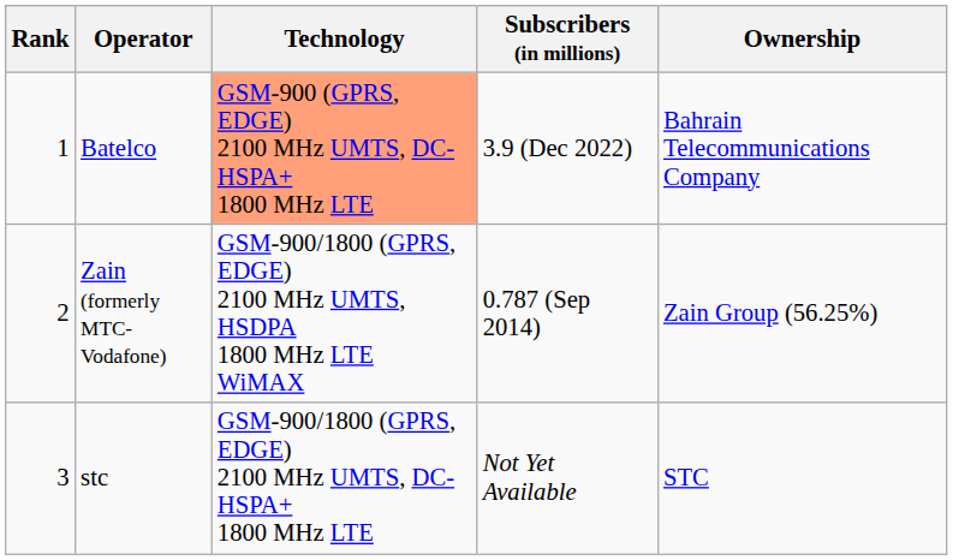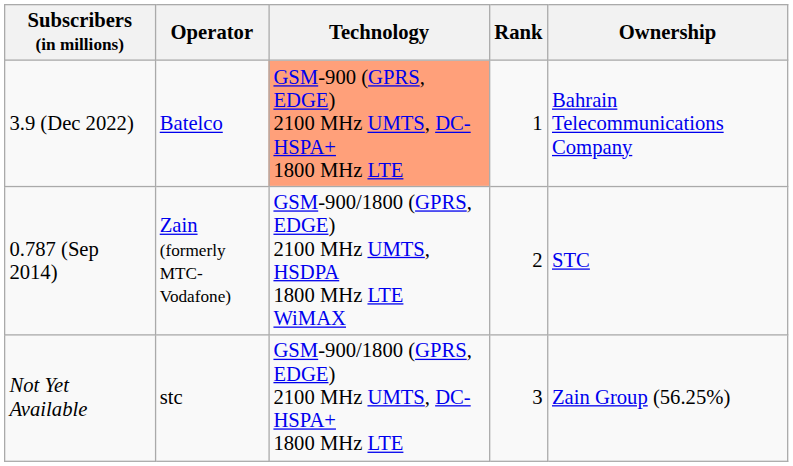 <table class="wikitable">
 <tr>
-<th style="width:3%;">Rank</th>
+<th style="width:20%;">Subscribers<br><small>(in millions)</small></th>
 <th style="width:15%;">Operator</th>
 <th style="width:30%;">Technology</th>
-<th style="width:20%;">Subscribers<br><small>(in millions)</small></th>
+<th style="width:3%;">Rank</th>
 <th style="width:32%;">Ownership</th>
 </tr>
 <tr>
-<td align=right>1</td>
+<td>3.9 (Dec 2022)</td>
 <td><a href='#'>Batelco</a></td>
 <td style="background: lightsalmon;"><a href='#'>GSM</a>-900 (<a href='#'>GPRS</a>, <a href='#'>EDGE</a>)<br>2100 MHz <a href='#'>UMTS</a>, <a href='#'>DC-HSPA+</a><br>1800 MHz <a href='#'>LTE</a></td>
-<td>3.9 (Dec 2022)</td>
+<td align=right>1</td>
 <td><a href='#'>Bahrain Telecommunications Company</a></td>
 </tr>
 <tr>
-<td align=right>2</td>
+<td>0.787 (Sep 2014)</td>
 <td><a href='#'>Zain</a><br><small>(formerly MTC-Vodafone)</small></td>
 <td><a href='#'>GSM</a>-900/1800 (<a href='#'>GPRS</a>, <a href='#'>EDGE</a>)<br>2100 MHz <a href='#'>UMTS</a>, <a href='#'>HSDPA</a><br>1800 MHz <a href='#'>LTE</a><br><a href='#'>WiMAX</a></td>
-<td>0.787 (Sep 2014)</td>
+<td align=right>2</td>
+<td><a href='#'>STC</a></td>
+</tr>
+<tr>
+<td><em>Not Yet Available</em></td>
+<td>stc</td>
+<td><a href='#'>GSM</a>-900/1800 (<a href='#'>GPRS</a>, <a href='#'>EDGE</a>)<br>2100 MHz <a href='#'>UMTS</a>, <a href='#'>DC-HSPA+</a><br>1800 MHz <a href='#'>LTE</a></td>
+<td align=right>3</td>
 <td><a href='#'>Zain Group</a> (56.25%)</td>
 </tr>
-<tr>
-<td align=right>3</td>
-<td>stc</td>
-<td><a href='#'>GSM</a>-900/1800 (<a href='#'>GPRS</a>, <a href='#'>EDGE</a>)<br>2100 MHz <a href='#'>UMTS</a>, <a href='#'>DC-HSPA+</a><br>1800 MHz <a href='#'>LTE</a></td>
-<td><em>Not Yet Available</em></td>
-<td><a href='#'>STC</a></td>
-</tr>
 </table>
